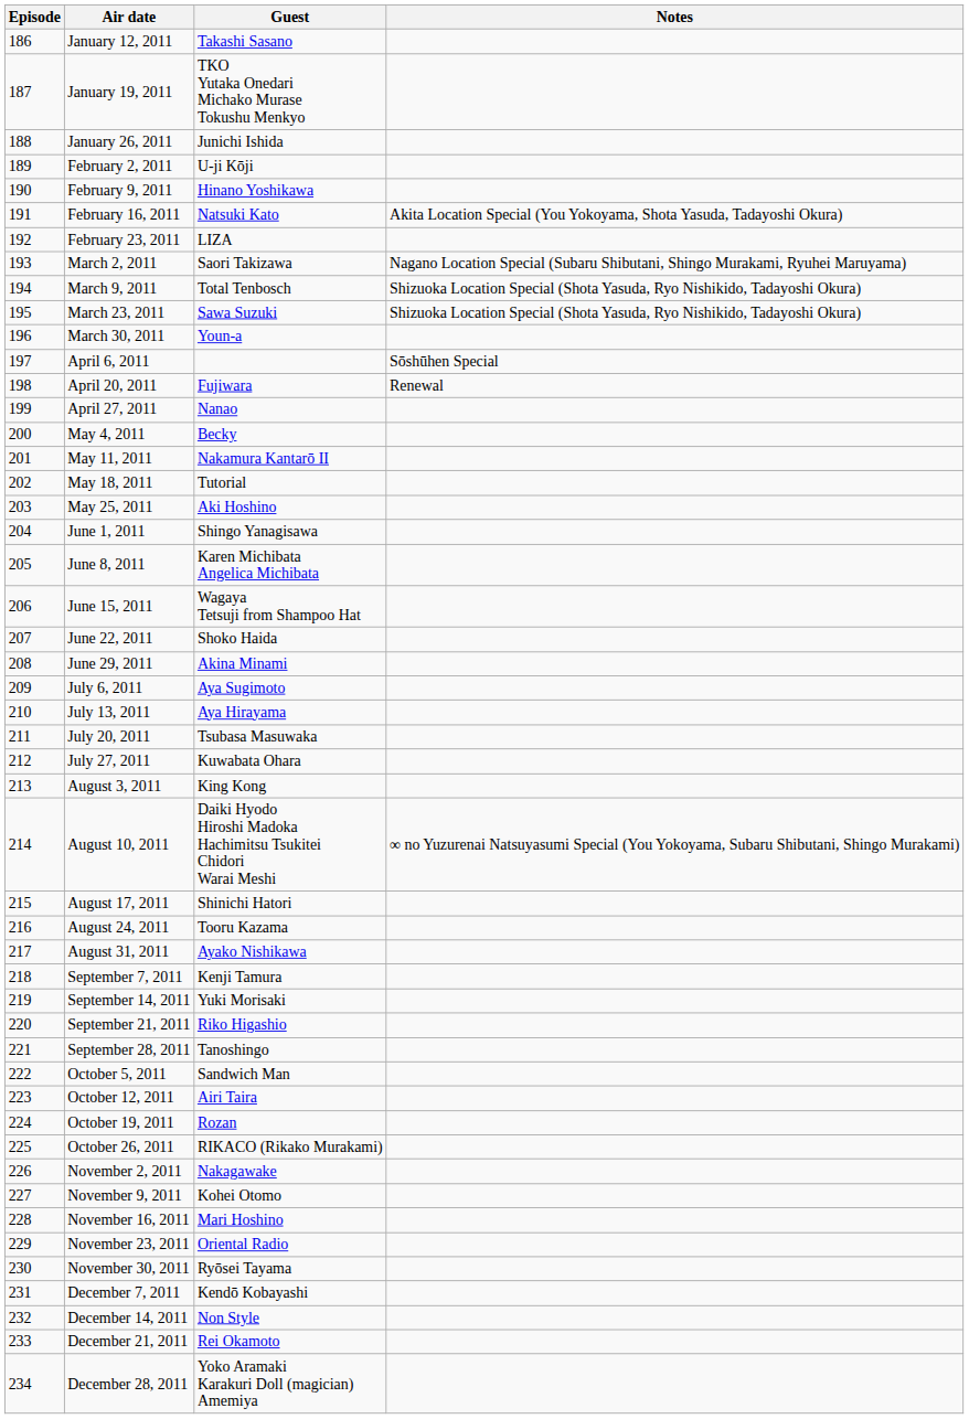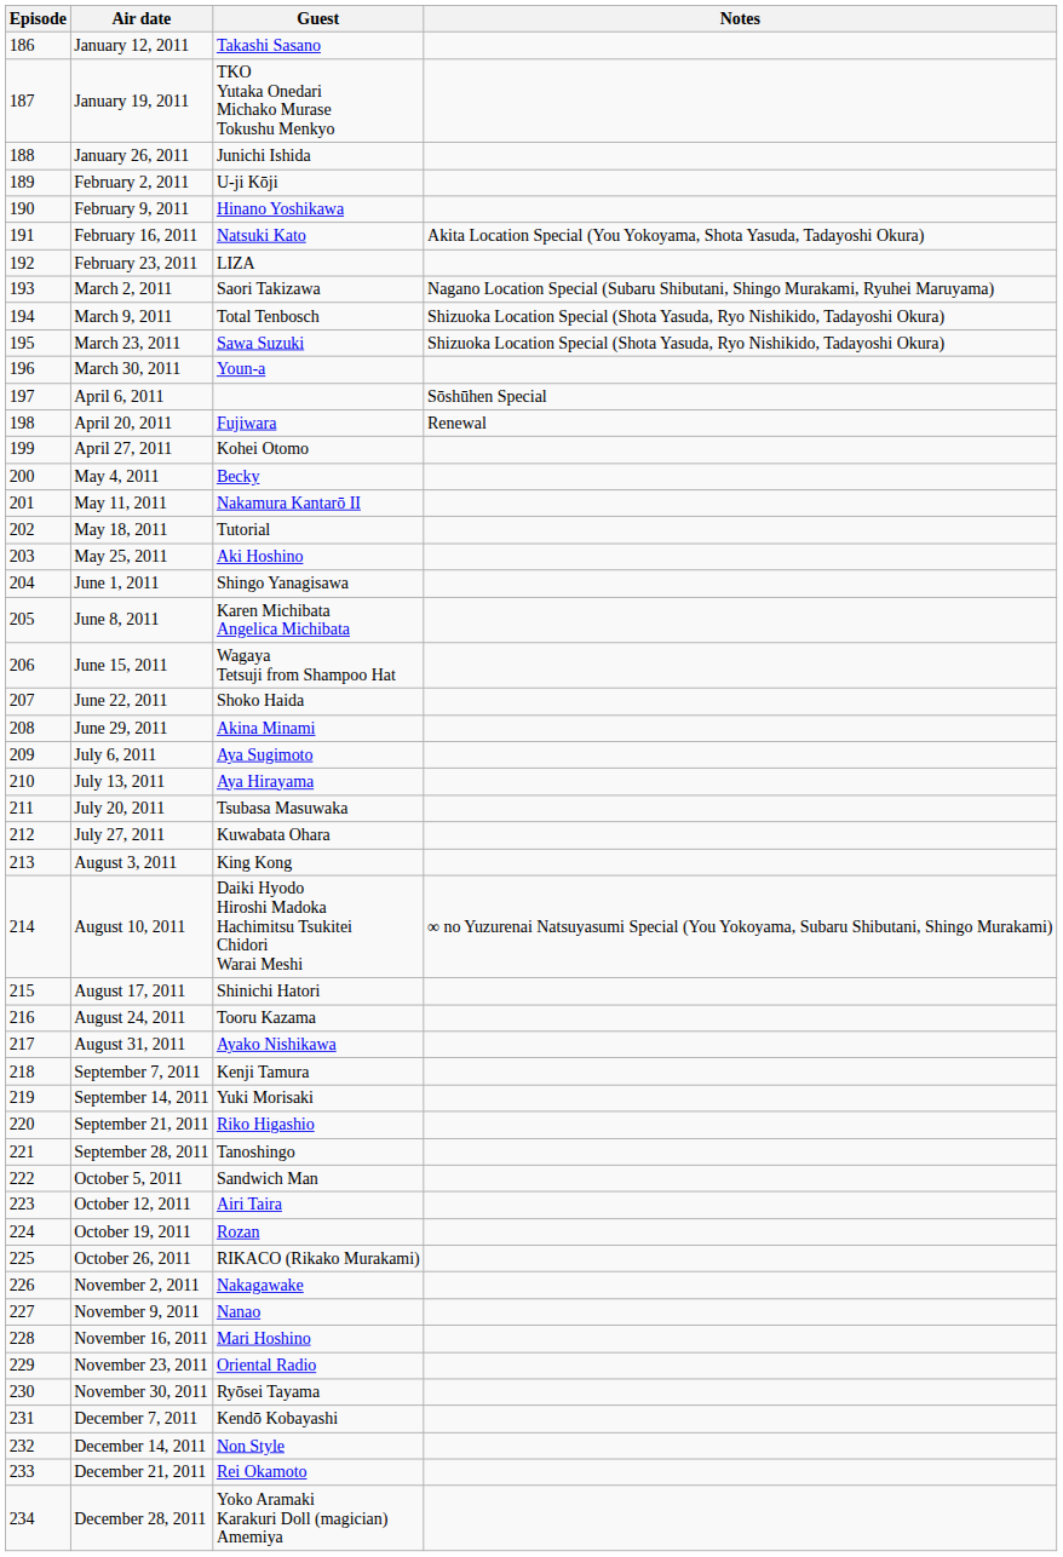 <table class="wikitable">
 <tr>
 <th>Episode</th>
 <th>Air date</th>
 <th>Guest</th>
 <th>Notes</th>
 </tr>
 <tr>
 <td>186</td>
 <td>January 12, 2011</td>
 <td><a href='#'>Takashi Sasano</a></td>
 <td></td>
 </tr>
 <tr>
 <td>187</td>
 <td>January 19, 2011</td>
 <td>TKO<br>Yutaka Onedari<br>Michako Murase<br>Tokushu Menkyo</td>
 <td></td>
 </tr>
 <tr>
 <td>188</td>
 <td>January 26, 2011</td>
 <td>Junichi Ishida</td>
 <td></td>
 </tr>
 <tr>
 <td>189</td>
 <td>February 2, 2011</td>
 <td>U-ji Kōji</td>
 <td></td>
 </tr>
 <tr>
 <td>190</td>
 <td>February 9, 2011</td>
 <td><a href='#'>Hinano Yoshikawa</a></td>
 <td></td>
 </tr>
 <tr>
 <td>191</td>
 <td>February 16, 2011</td>
 <td><a href='#'>Natsuki Kato</a></td>
 <td>Akita Location Special (You Yokoyama, Shota Yasuda, Tadayoshi Okura)</td>
 </tr>
 <tr>
 <td>192</td>
 <td>February 23, 2011</td>
 <td>LIZA</td>
 <td></td>
 </tr>
 <tr>
 <td>193</td>
 <td>March 2, 2011</td>
 <td>Saori Takizawa</td>
 <td>Nagano Location Special (Subaru Shibutani, Shingo Murakami, Ryuhei Maruyama)</td>
 </tr>
 <tr>
 <td>194</td>
 <td>March 9, 2011</td>
 <td>Total Tenbosch</td>
 <td>Shizuoka Location Special (Shota Yasuda, Ryo Nishikido, Tadayoshi Okura)</td>
 </tr>
 <tr>
 <td>195</td>
 <td>March 23, 2011</td>
 <td><a href='#'>Sawa Suzuki</a></td>
 <td>Shizuoka Location Special (Shota Yasuda, Ryo Nishikido, Tadayoshi Okura)</td>
 </tr>
 <tr>
 <td>196</td>
 <td>March 30, 2011</td>
 <td><a href='#'>Youn-a</a></td>
 <td></td>
 </tr>
 <tr>
 <td>197</td>
 <td>April 6, 2011</td>
 <td></td>
 <td>Sōshūhen Special</td>
 </tr>
 <tr>
 <td>198</td>
 <td>April 20, 2011</td>
 <td><a href='#'>Fujiwara</a></td>
 <td>Renewal</td>
 </tr>
 <tr>
 <td>199</td>
 <td>April 27, 2011</td>
-<td><a href='#'>Nanao</a></td>
+<td>Kohei Otomo</td>
 <td></td>
 </tr>
 <tr>
 <td>200</td>
 <td>May 4, 2011</td>
 <td><a href='#'>Becky</a></td>
 <td></td>
 </tr>
 <tr>
 <td>201</td>
 <td>May 11, 2011</td>
 <td><a href='#'>Nakamura Kantarō II</a></td>
 <td></td>
 </tr>
 <tr>
 <td>202</td>
 <td>May 18, 2011</td>
 <td>Tutorial</td>
 <td></td>
 </tr>
 <tr>
 <td>203</td>
 <td>May 25, 2011</td>
 <td><a href='#'>Aki Hoshino</a></td>
 <td></td>
 </tr>
 <tr>
 <td>204</td>
 <td>June 1, 2011</td>
 <td>Shingo Yanagisawa</td>
 <td></td>
 </tr>
 <tr>
 <td>205</td>
 <td>June 8, 2011</td>
 <td>Karen Michibata<br><a href='#'>Angelica Michibata</a></td>
 <td></td>
 </tr>
 <tr>
 <td>206</td>
 <td>June 15, 2011</td>
 <td>Wagaya<br>Tetsuji from Shampoo Hat</td>
 <td></td>
 </tr>
 <tr>
 <td>207</td>
 <td>June 22, 2011</td>
 <td>Shoko Haida</td>
 <td></td>
 </tr>
 <tr>
 <td>208</td>
 <td>June 29, 2011</td>
 <td><a href='#'>Akina Minami</a></td>
 <td></td>
 </tr>
 <tr>
 <td>209</td>
 <td>July 6, 2011</td>
 <td><a href='#'>Aya Sugimoto</a></td>
 <td></td>
 </tr>
 <tr>
 <td>210</td>
 <td>July 13, 2011</td>
 <td><a href='#'>Aya Hirayama</a></td>
 <td></td>
 </tr>
 <tr>
 <td>211</td>
 <td>July 20, 2011</td>
 <td>Tsubasa Masuwaka</td>
 <td></td>
 </tr>
 <tr>
 <td>212</td>
 <td>July 27, 2011</td>
 <td>Kuwabata Ohara</td>
 <td></td>
 </tr>
 <tr>
 <td>213</td>
 <td>August 3, 2011</td>
 <td>King Kong</td>
 <td></td>
 </tr>
 <tr>
 <td>214</td>
 <td>August 10, 2011</td>
 <td>Daiki Hyodo<br>Hiroshi Madoka<br>Hachimitsu Tsukitei<br>Chidori<br>Warai Meshi</td>
 <td>∞ no Yuzurenai Natsuyasumi Special (You Yokoyama, Subaru Shibutani, Shingo Murakami)</td>
 </tr>
 <tr>
 <td>215</td>
 <td>August 17, 2011</td>
 <td>Shinichi Hatori</td>
 <td></td>
 </tr>
 <tr>
 <td>216</td>
 <td>August 24, 2011</td>
 <td>Tooru Kazama</td>
 <td></td>
 </tr>
 <tr>
 <td>217</td>
 <td>August 31, 2011</td>
 <td><a href='#'>Ayako Nishikawa</a></td>
 <td></td>
 </tr>
 <tr>
 <td>218</td>
 <td>September 7, 2011</td>
 <td>Kenji Tamura</td>
 <td></td>
 </tr>
 <tr>
 <td>219</td>
 <td>September 14, 2011</td>
 <td>Yuki Morisaki</td>
 <td></td>
 </tr>
 <tr>
 <td>220</td>
 <td>September 21, 2011</td>
 <td><a href='#'>Riko Higashio</a></td>
 <td></td>
 </tr>
 <tr>
 <td>221</td>
 <td>September 28, 2011</td>
 <td>Tanoshingo</td>
 <td></td>
 </tr>
 <tr>
 <td>222</td>
 <td>October 5, 2011</td>
 <td>Sandwich Man</td>
 <td></td>
 </tr>
 <tr>
 <td>223</td>
 <td>October 12, 2011</td>
 <td><a href='#'>Airi Taira</a></td>
 <td></td>
 </tr>
 <tr>
 <td>224</td>
 <td>October 19, 2011</td>
 <td><a href='#'>Rozan</a></td>
 <td></td>
 </tr>
 <tr>
 <td>225</td>
 <td>October 26, 2011</td>
 <td>RIKACO (Rikako Murakami)</td>
 <td></td>
 </tr>
 <tr>
 <td>226</td>
 <td>November 2, 2011</td>
 <td><a href='#'>Nakagawake</a></td>
 <td></td>
 </tr>
 <tr>
 <td>227</td>
 <td>November 9, 2011</td>
-<td>Kohei Otomo</td>
+<td><a href='#'>Nanao</a></td>
 <td></td>
 </tr>
 <tr>
 <td>228</td>
 <td>November 16, 2011</td>
 <td><a href='#'>Mari Hoshino</a></td>
 <td></td>
 </tr>
 <tr>
 <td>229</td>
 <td>November 23, 2011</td>
 <td><a href='#'>Oriental Radio</a></td>
 <td></td>
 </tr>
 <tr>
 <td>230</td>
 <td>November 30, 2011</td>
 <td>Ryōsei Tayama</td>
 <td></td>
 </tr>
 <tr>
 <td>231</td>
 <td>December 7, 2011</td>
 <td>Kendō Kobayashi</td>
 <td></td>
 </tr>
 <tr>
 <td>232</td>
 <td>December 14, 2011</td>
 <td><a href='#'>Non Style</a></td>
 <td></td>
 </tr>
 <tr>
 <td>233</td>
 <td>December 21, 2011</td>
 <td><a href='#'>Rei Okamoto</a></td>
 <td></td>
 </tr>
 <tr>
 <td>234</td>
 <td>December 28, 2011</td>
 <td>Yoko Aramaki<br>Karakuri Doll (magician)<br>Amemiya</td>
 <td></td>
 </tr>
 </table>
